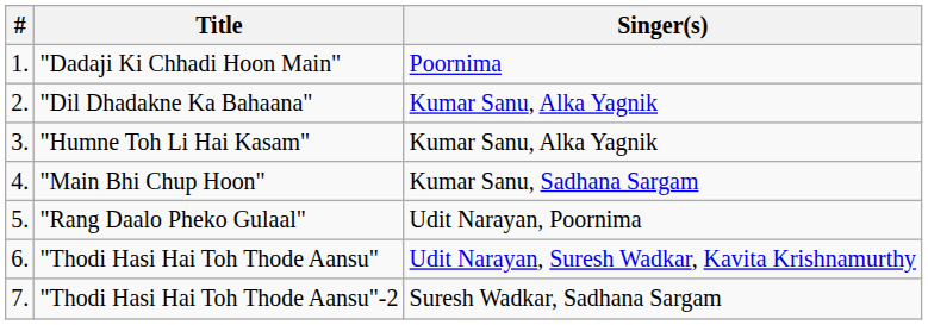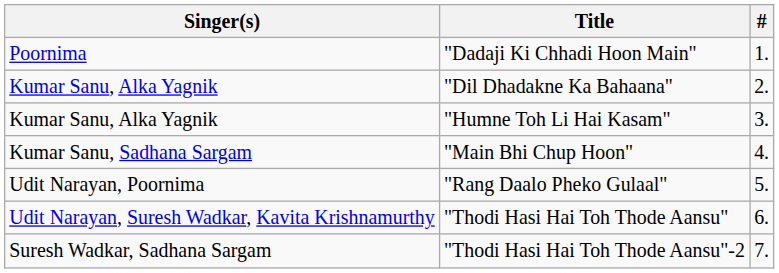 <table class="wikitable sortable" style="font-size:95%;">
 <tr>
+<th>Singer(s)</th>
+<th>Title</th>
 <th>#</th>
-<th>Title</th>
-<th>Singer(s)</th>
 </tr>
 <tr>
+<td><a href='#'>Poornima</a></td>
+<td>"Dadaji Ki Chhadi Hoon Main"</td>
 <td>1.</td>
-<td>"Dadaji Ki Chhadi Hoon Main"</td>
-<td><a href='#'>Poornima</a></td>
 </tr>
 <tr>
+<td><a href='#'>Kumar Sanu</a>, <a href='#'>Alka Yagnik</a></td>
+<td>"Dil Dhadakne Ka Bahaana"</td>
 <td>2.</td>
-<td>"Dil Dhadakne Ka Bahaana"</td>
-<td><a href='#'>Kumar Sanu</a>, <a href='#'>Alka Yagnik</a></td>
 </tr>
 <tr>
+<td>Kumar Sanu, Alka Yagnik</td>
+<td>"Humne Toh Li Hai Kasam"</td>
 <td>3.</td>
-<td>"Humne Toh Li Hai Kasam"</td>
-<td>Kumar Sanu, Alka Yagnik</td>
 </tr>
 <tr>
+<td>Kumar Sanu, <a href='#'>Sadhana Sargam</a></td>
+<td>"Main Bhi Chup Hoon"</td>
 <td>4.</td>
-<td>"Main Bhi Chup Hoon"</td>
-<td>Kumar Sanu, <a href='#'>Sadhana Sargam</a></td>
 </tr>
 <tr>
+<td>Udit Narayan, Poornima</td>
+<td>"Rang Daalo Pheko Gulaal"</td>
 <td>5.</td>
-<td>"Rang Daalo Pheko Gulaal"</td>
-<td>Udit Narayan, Poornima</td>
 </tr>
 <tr>
+<td><a href='#'>Udit Narayan</a>, <a href='#'>Suresh Wadkar</a>, <a href='#'>Kavita Krishnamurthy</a></td>
+<td>"Thodi Hasi Hai Toh Thode Aansu"</td>
 <td>6.</td>
-<td>"Thodi Hasi Hai Toh Thode Aansu"</td>
-<td><a href='#'>Udit Narayan</a>, <a href='#'>Suresh Wadkar</a>, <a href='#'>Kavita Krishnamurthy</a></td>
 </tr>
 <tr>
+<td>Suresh Wadkar, Sadhana Sargam</td>
+<td>"Thodi Hasi Hai Toh Thode Aansu"-2</td>
 <td>7.</td>
-<td>"Thodi Hasi Hai Toh Thode Aansu"-2</td>
-<td>Suresh Wadkar, Sadhana Sargam</td>
 </tr>
 </table>
